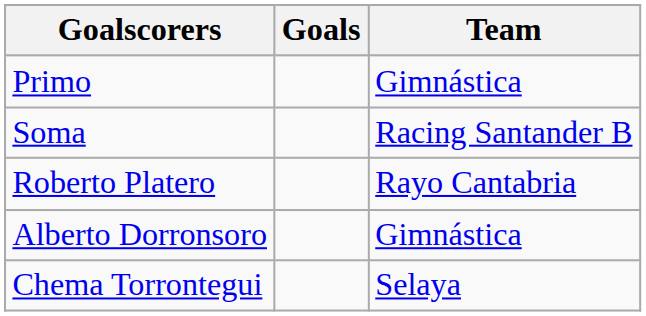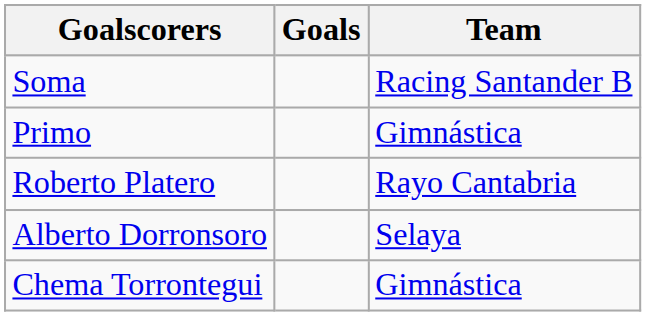 <table class="wikitable sortable" class="wikitable">
 <tr style="background:#ccc; text-align:center;">
 <th>Goalscorers</th>
 <th>Goals</th>
 <th>Team</th>
 </tr>
 <tr>
+<td> <a href='#'>Soma</a></td>
+<td></td>
+<td><a href='#'>Racing Santander B</a></td>
+</tr>
+<tr>
 <td> <a href='#'>Primo</a></td>
 <td></td>
 <td><a href='#'>Gimnástica</a></td>
-</tr>
-<tr>
-<td> <a href='#'>Soma</a></td>
-<td></td>
-<td><a href='#'>Racing Santander B</a></td>
 </tr>
 <tr>
 <td> <a href='#'>Roberto Platero</a></td>
 <td></td>
 <td><a href='#'>Rayo Cantabria</a></td>
 </tr>
 <tr>
 <td> <a href='#'>Alberto Dorronsoro</a></td>
 <td></td>
-<td><a href='#'>Gimnástica</a></td>
+<td><a href='#'>Selaya</a></td>
 </tr>
 <tr>
 <td> <a href='#'>Chema Torrontegui</a></td>
 <td></td>
-<td><a href='#'>Selaya</a></td>
+<td><a href='#'>Gimnástica</a></td>
 </tr>
 </table>
